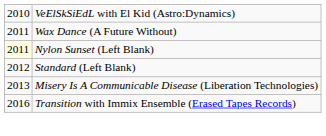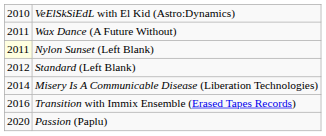 <table class="wikitable">
 <tr>
 <td>2010</td>
 <td><em>VeElSkSiEdL</em> with El Kid (Astro:Dynamics)</td>
 </tr>
 <tr>
 <td>2011</td>
 <td><em>Wax Dance</em> (A Future Without)</td>
 </tr>
 <tr>
 <td style="background: lightyellow;">2011</td>
 <td><em>Nylon Sunset</em> (Left Blank)</td>
 </tr>
 <tr>
 <td>2012</td>
 <td><em>Standard</em> (Left Blank)</td>
 </tr>
 <tr>
-<td>2013</td>
+<td>2014</td>
 <td><em>Misery Is A Communicable Disease</em> (Liberation Technologies)</td>
 </tr>
 <tr>
 <td>2016</td>
 <td><em>Transition</em> with Immix Ensemble (<a href='#'>Erased Tapes Records</a>)</td>
 </tr>
+<tr>
+<td>2020</td>
+<td><em>Passion</em> (Paplu)</td>
+</tr>
 </table>
